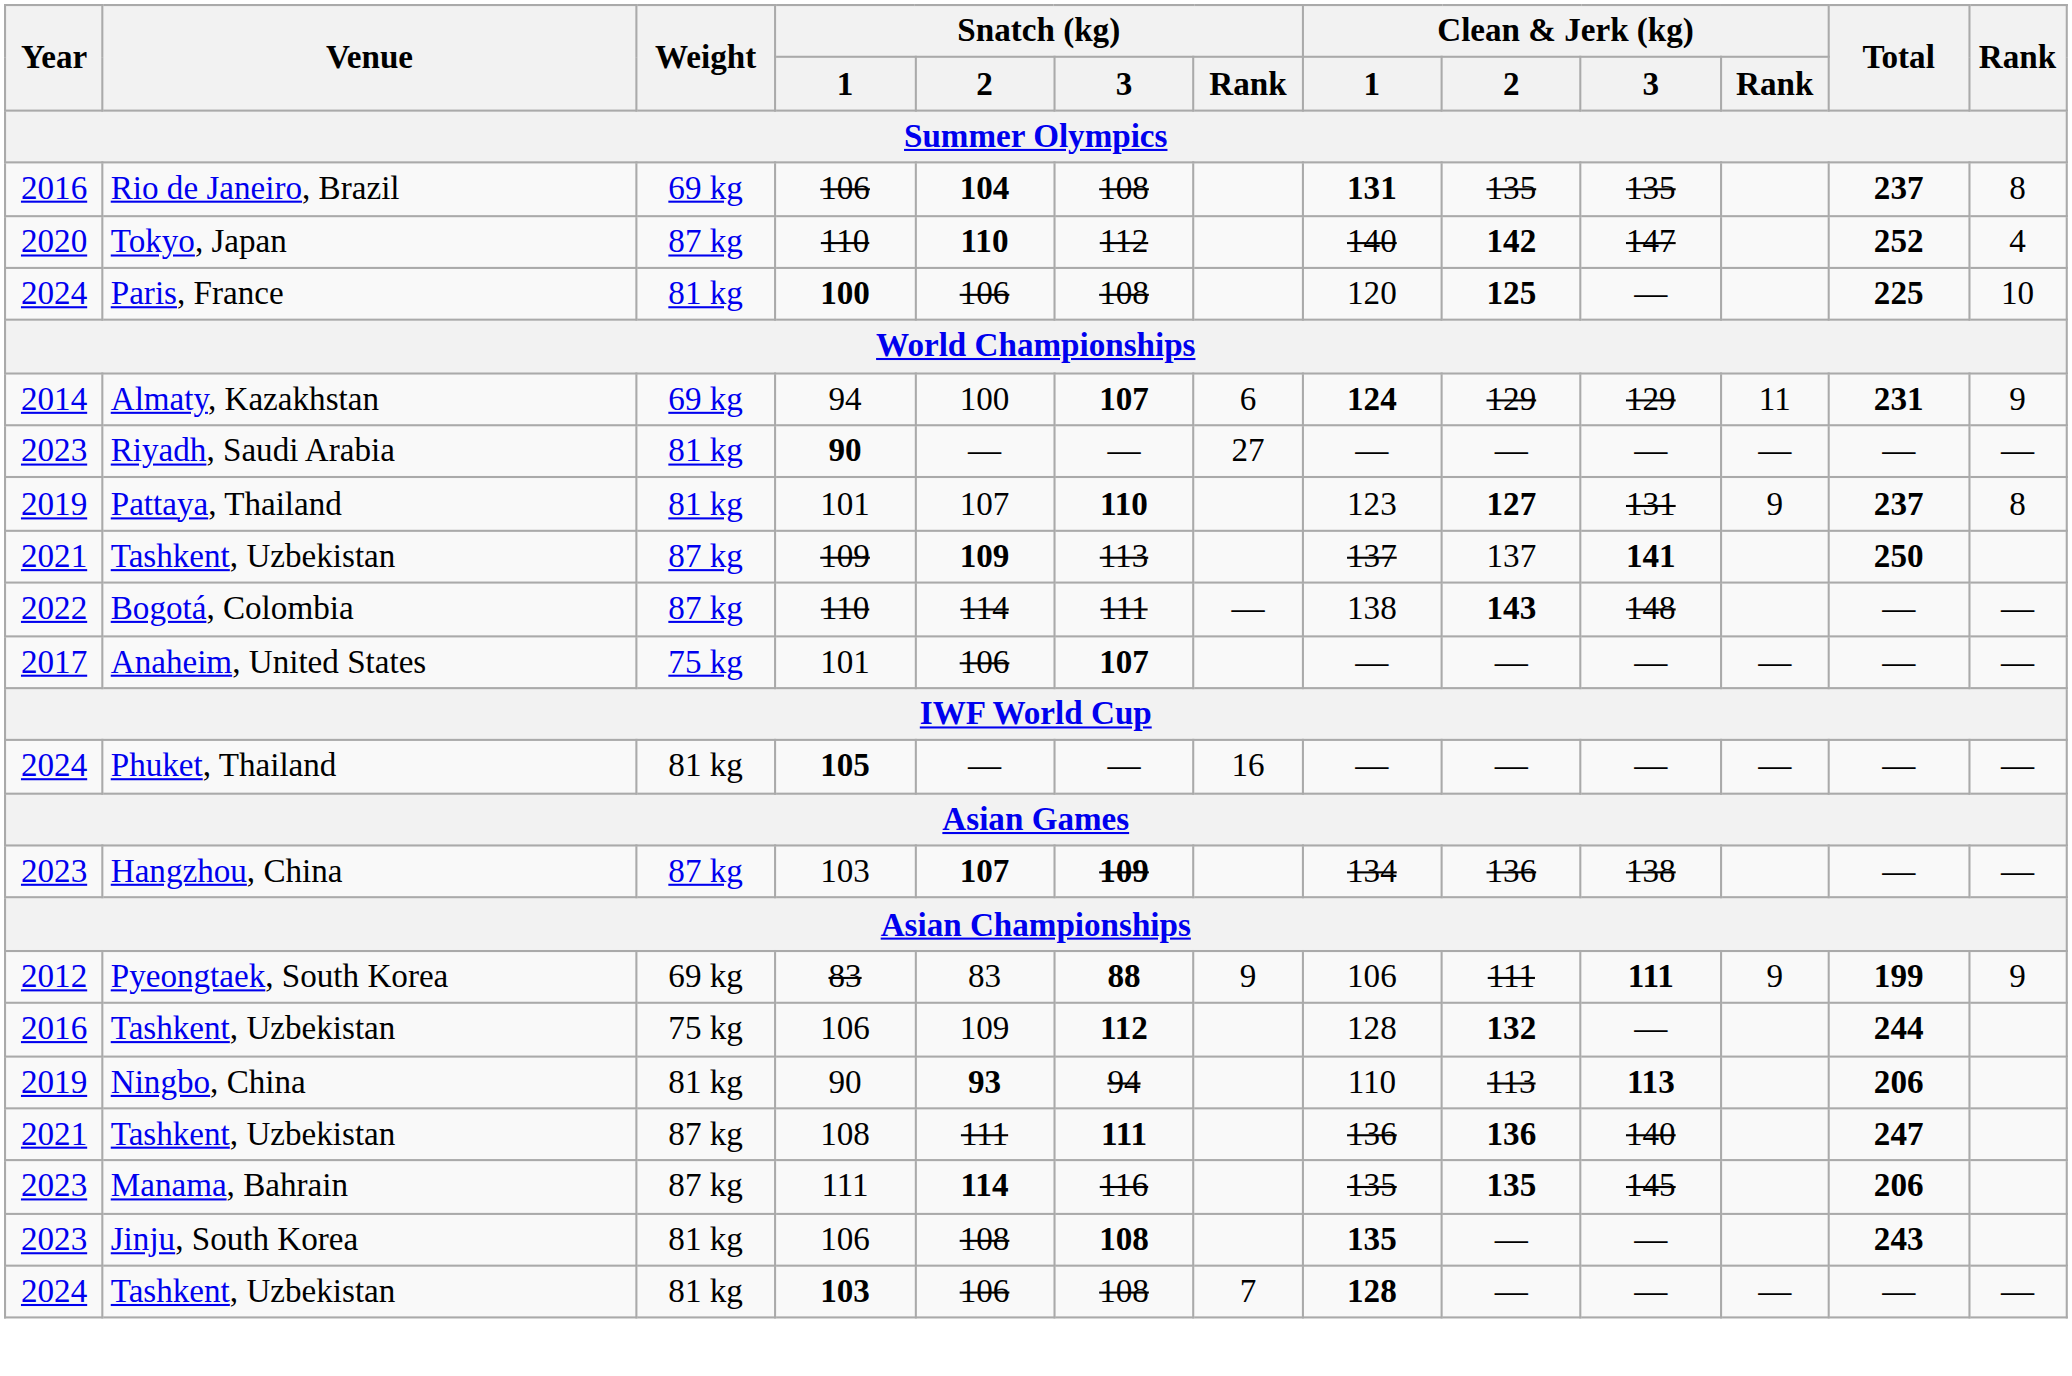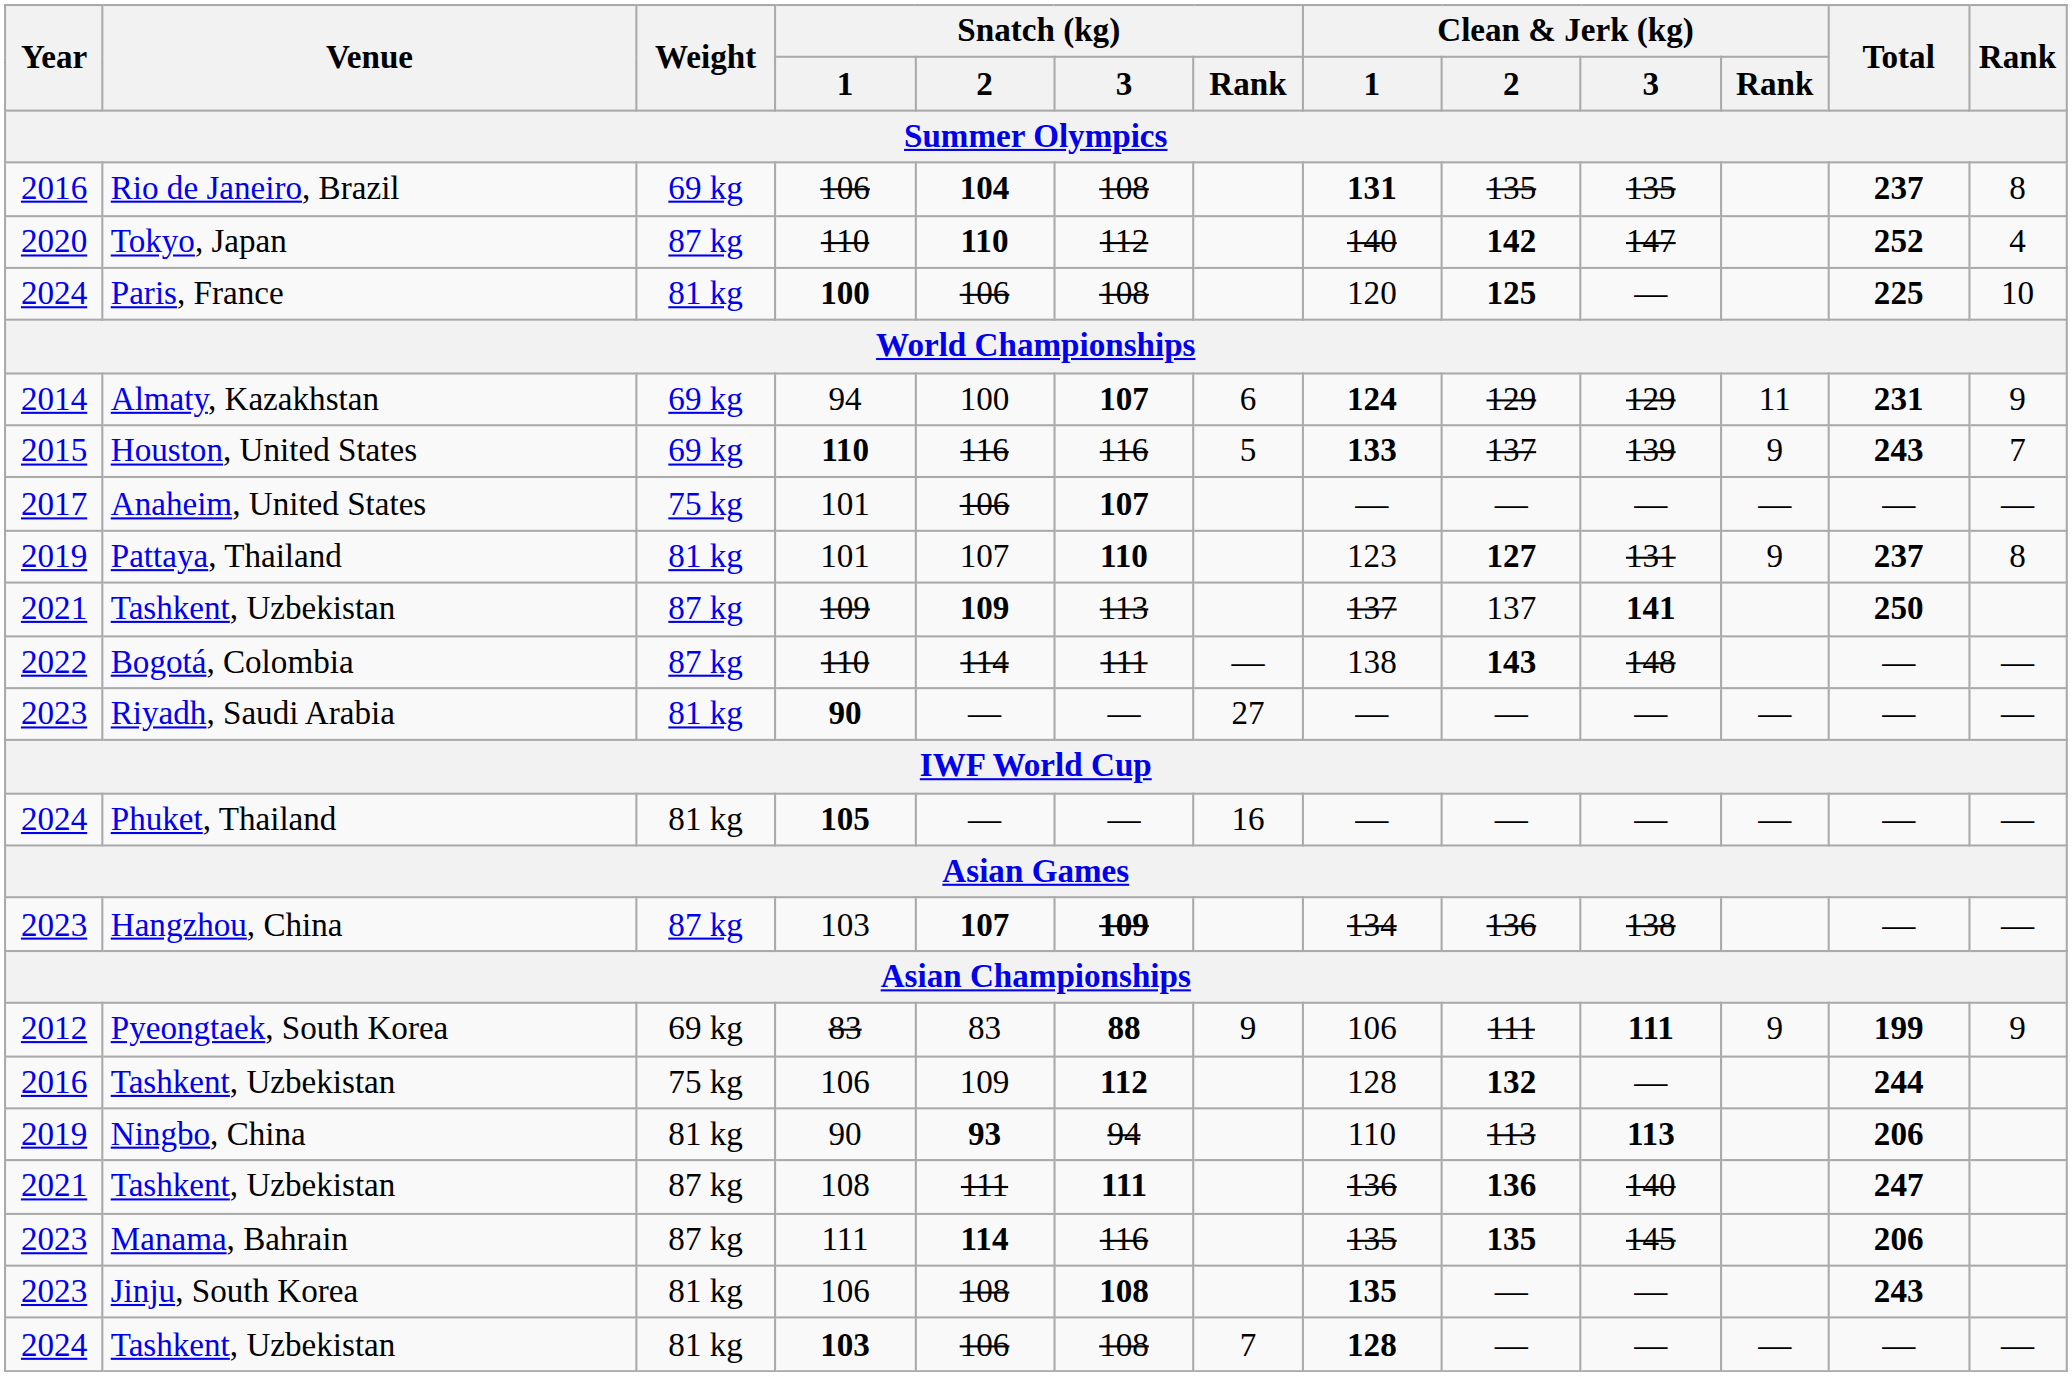 <table class="wikitable" style="text-align:center;">
 <tr>
 <th rowspan=2 width=40>Year</th>
 <th rowspan=2 width=250>Venue</th>
 <th rowspan=2 width=60>Weight</th>
 <th colspan=4>Snatch (kg)</th>
 <th colspan=4>Clean & Jerk (kg)</th>
 <th rowspan=2 width=60>Total</th>
 <th rowspan=2 width=40>Rank</th>
 </tr>
 <tr>
 <th width=60>1</th>
 <th width=60>2</th>
 <th width=60>3</th>
 <th width=45>Rank</th>
 <th width=60>1</th>
 <th width=60>2</th>
 <th width=60>3</th>
 <th width=45>Rank</th>
 </tr>
 <tr>
 <th colspan=13><a href='#'>Summer Olympics</a></th>
 </tr>
 <tr>
 <td><a href='#'>2016</a></td>
 <td align=left><a href='#'>Rio de Janeiro</a>, Brazil</td>
 <td><a href='#'>69 kg</a></td>
 <td><s>106</s></td>
 <td><strong>104</strong></td>
 <td><s>108</s></td>
 <td></td>
 <td><strong>131</strong></td>
 <td><s>135</s></td>
 <td><s>135</s></td>
 <td></td>
 <td><strong>237</strong></td>
 <td>8</td>
 </tr>
 <tr>
 <td><a href='#'>2020</a></td>
 <td align=left><a href='#'>Tokyo</a>, Japan</td>
 <td><a href='#'>87 kg</a></td>
 <td><s>110</s></td>
 <td><strong>110</strong></td>
 <td><s>112</s></td>
 <td></td>
 <td><s>140</s></td>
 <td><strong>142</strong></td>
 <td><s>147</s></td>
 <td></td>
 <td><strong>252</strong></td>
 <td>4</td>
 </tr>
 <tr>
 <td><a href='#'>2024</a></td>
 <td align=left><a href='#'>Paris</a>, France</td>
 <td><a href='#'>81 kg</a></td>
 <td><strong>100</strong></td>
 <td><s>106</s></td>
 <td><s>108</s></td>
 <td></td>
 <td>120</td>
 <td><strong>125</strong></td>
 <td>—</td>
 <td></td>
 <td><strong>225</strong></td>
 <td>10</td>
 </tr>
 <tr>
 <th colspan=13><a href='#'>World Championships</a></th>
 </tr>
 <tr>
 <td><a href='#'>2014</a></td>
 <td align=left><a href='#'>Almaty</a>, Kazakhstan</td>
 <td><a href='#'>69 kg</a></td>
 <td>94</td>
 <td>100</td>
 <td><strong>107</strong></td>
 <td>6</td>
 <td><strong>124</strong></td>
 <td><s>129</s></td>
 <td><s>129</s></td>
 <td>11</td>
 <td><strong>231</strong></td>
 <td>9</td>
 </tr>
 <tr>
-<td><a href='#'>2023</a></td>
-<td align=left><a href='#'>Riyadh</a>, Saudi Arabia</td>
-<td><a href='#'>81 kg</a></td>
-<td><strong>90</strong></td>
-<td>—</td>
-<td>—</td>
-<td>27</td>
+<td><a href='#'>2015</a></td>
+<td align=left><a href='#'>Houston</a>, United States</td>
+<td><a href='#'>69 kg</a></td>
+<td><strong>110</strong></td>
+<td><s>116</s></td>
+<td><s>116</s></td>
+<td>5</td>
+<td><strong>133</strong></td>
+<td><s>137</s></td>
+<td><s>139</s></td>
+<td>9</td>
+<td><strong>243</strong></td>
+<td>7</td>
+</tr>
+<tr>
+<td><a href='#'>2017</a></td>
+<td align=left><a href='#'>Anaheim</a>, United States</td>
+<td><a href='#'>75 kg</a></td>
+<td>101</td>
+<td><s>106</s></td>
+<td><strong>107</strong></td>
+<td></td>
 <td>—</td>
 <td>—</td>
 <td>—</td>
 <td>—</td>
 <td>—</td>
 <td>—</td>
 </tr>
 <tr>
 <td><a href='#'>2019</a></td>
 <td align=left><a href='#'>Pattaya</a>, Thailand</td>
 <td><a href='#'>81 kg</a></td>
 <td>101</td>
 <td>107</td>
 <td><strong>110</strong></td>
 <td></td>
 <td>123</td>
 <td><strong>127</strong></td>
 <td><s>131</s></td>
 <td>9</td>
 <td><strong>237</strong></td>
 <td>8</td>
 </tr>
 <tr>
 <td><a href='#'>2021</a></td>
 <td align=left><a href='#'>Tashkent</a>, Uzbekistan</td>
 <td><a href='#'>87 kg</a></td>
 <td><s>109</s></td>
 <td><strong>109</strong></td>
 <td><s>113</s></td>
 <td></td>
 <td><s>137</s></td>
 <td>137</td>
 <td><strong>141</strong></td>
 <td></td>
 <td><strong>250</strong></td>
 <td></td>
 </tr>
 <tr>
 <td><a href='#'>2022</a></td>
 <td align=left><a href='#'>Bogotá</a>, Colombia</td>
 <td><a href='#'>87 kg</a></td>
 <td><s>110</s></td>
 <td><s>114</s></td>
 <td><s>111</s></td>
 <td>—</td>
 <td>138</td>
 <td><strong>143</strong></td>
 <td><s>148</s></td>
 <td></td>
 <td>—</td>
 <td>—</td>
 </tr>
 <tr>
-<td><a href='#'>2017</a></td>
-<td align=left><a href='#'>Anaheim</a>, United States</td>
-<td><a href='#'>75 kg</a></td>
-<td>101</td>
-<td><s>106</s></td>
-<td><strong>107</strong></td>
-<td></td>
+<td><a href='#'>2023</a></td>
+<td align=left><a href='#'>Riyadh</a>, Saudi Arabia</td>
+<td><a href='#'>81 kg</a></td>
+<td><strong>90</strong></td>
+<td>—</td>
+<td>—</td>
+<td>27</td>
 <td>—</td>
 <td>—</td>
 <td>—</td>
 <td>—</td>
 <td>—</td>
 <td>—</td>
 </tr>
 <tr>
 <th colspan=13><a href='#'>IWF World Cup</a></th>
 </tr>
 <tr>
 <td><a href='#'>2024</a></td>
 <td align=left><a href='#'>Phuket</a>, Thailand</td>
 <td>81 kg</td>
 <td><strong>105</strong></td>
 <td>—</td>
 <td>—</td>
 <td>16</td>
 <td>—</td>
 <td>—</td>
 <td>—</td>
 <td>—</td>
 <td>—</td>
 <td>—</td>
 </tr>
 <tr>
 <th colspan=13><a href='#'>Asian Games</a></th>
 </tr>
 <tr>
 <td><a href='#'>2023</a></td>
 <td align=left><a href='#'>Hangzhou</a>, China</td>
 <td><a href='#'>87 kg</a></td>
 <td>103</td>
 <td><strong>107</strong></td>
 <td><strong><s>109</s></strong></td>
 <td></td>
 <td><s>134</s></td>
 <td><s>136</s></td>
 <td><s>138</s></td>
 <td></td>
 <td>—</td>
 <td>—</td>
 </tr>
 <tr>
 <th colspan=13><a href='#'>Asian Championships</a></th>
 </tr>
 <tr>
 <td><a href='#'>2012</a></td>
 <td align=left><a href='#'>Pyeongtaek</a>, South Korea</td>
 <td>69 kg</td>
 <td><s>83</s></td>
 <td>83</td>
 <td><strong>88</strong></td>
 <td>9</td>
 <td>106</td>
 <td><s>111</s></td>
 <td><strong>111</strong></td>
 <td>9</td>
 <td><strong>199</strong></td>
 <td>9</td>
 </tr>
 <tr>
 <td><a href='#'>2016</a></td>
 <td align=left><a href='#'>Tashkent</a>, Uzbekistan</td>
 <td>75 kg</td>
 <td>106</td>
 <td>109</td>
 <td><strong>112</strong></td>
 <td></td>
 <td>128</td>
 <td><strong>132</strong></td>
 <td>—</td>
 <td></td>
 <td><strong>244</strong></td>
 <td></td>
 </tr>
 <tr>
 <td><a href='#'>2019</a></td>
 <td align=left><a href='#'>Ningbo</a>, China</td>
 <td>81 kg</td>
 <td>90</td>
 <td><strong>93</strong></td>
 <td><s>94</s></td>
 <td></td>
 <td>110</td>
 <td><s>113</s></td>
 <td><strong>113</strong></td>
 <td></td>
 <td><strong>206</strong></td>
 <td></td>
 </tr>
 <tr>
 <td><a href='#'>2021</a></td>
 <td align=left><a href='#'>Tashkent</a>, Uzbekistan</td>
 <td>87 kg</td>
 <td>108</td>
 <td><s>111</s></td>
 <td><strong>111</strong></td>
 <td></td>
 <td><s>136</s></td>
 <td><strong>136</strong></td>
 <td><s>140</s></td>
 <td></td>
 <td><strong>247</strong></td>
 <td></td>
 </tr>
 <tr>
 <td><a href='#'>2023</a></td>
 <td align=left><a href='#'>Manama</a>, Bahrain</td>
 <td>87 kg</td>
 <td>111</td>
 <td><strong>114</strong></td>
 <td><s>116</s></td>
 <td></td>
 <td><s>135</s></td>
 <td><strong>135</strong></td>
 <td><s>145</s></td>
 <td></td>
 <td><strong>206</strong></td>
 <td></td>
 </tr>
 <tr>
 <td><a href='#'>2023</a></td>
 <td align=left><a href='#'>Jinju</a>, South Korea</td>
 <td>81 kg</td>
 <td>106</td>
 <td><s>108</s></td>
 <td><strong>108</strong></td>
 <td></td>
 <td><strong>135</strong></td>
 <td>—</td>
 <td>—</td>
 <td></td>
 <td><strong>243</strong></td>
 <td></td>
 </tr>
 <tr>
 <td><a href='#'>2024</a></td>
 <td align=left><a href='#'>Tashkent</a>, Uzbekistan</td>
 <td>81 kg</td>
 <td><strong>103</strong></td>
 <td><s>106</s></td>
 <td><s>108</s></td>
 <td>7</td>
 <td><strong>128</strong></td>
 <td>—</td>
 <td>—</td>
 <td>—</td>
 <td>—</td>
 <td>—</td>
 </tr>
 </table>
